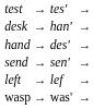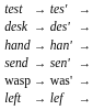 <table>
 <tr>
 <td><em>test</em></td>
 <td>→ <em>tes' </em></td>
 <td></td>
 <td>→ </td>
 </tr>
 <tr>
 <td><em>desk</em></td>
-<td>→ <em>han' </em></td>
+<td>→ <em>des' </em></td>
 <td></td>
 <td>→ </td>
 </tr>
 <tr>
 <td><em>hand</em></td>
-<td>→ <em>des' </em></td>
+<td>→ <em>han' </em></td>
 <td></td>
 <td>→ </td>
 </tr>
 <tr>
 <td><em>send</em></td>
 <td>→ <em>sen' </em></td>
 <td></td>
 <td>→ </td>
 </tr>
 <tr>
+<td></em>wasp<em></td>
+<td>→ </em>was' <em></td>
+<td></td>
+<td>→ </td>
+</tr>
+<tr>
 <td><em>left</em></td>
 <td>→ <em>lef<strong></td>
 <td></td>
 <td>→ </td>
 </tr>
-<tr>
-<td></em>wasp<em></td>
-<td>→ </em>was' <em></td>
-<td></td>
-<td>→ </td>
-</tr>
 </table>
